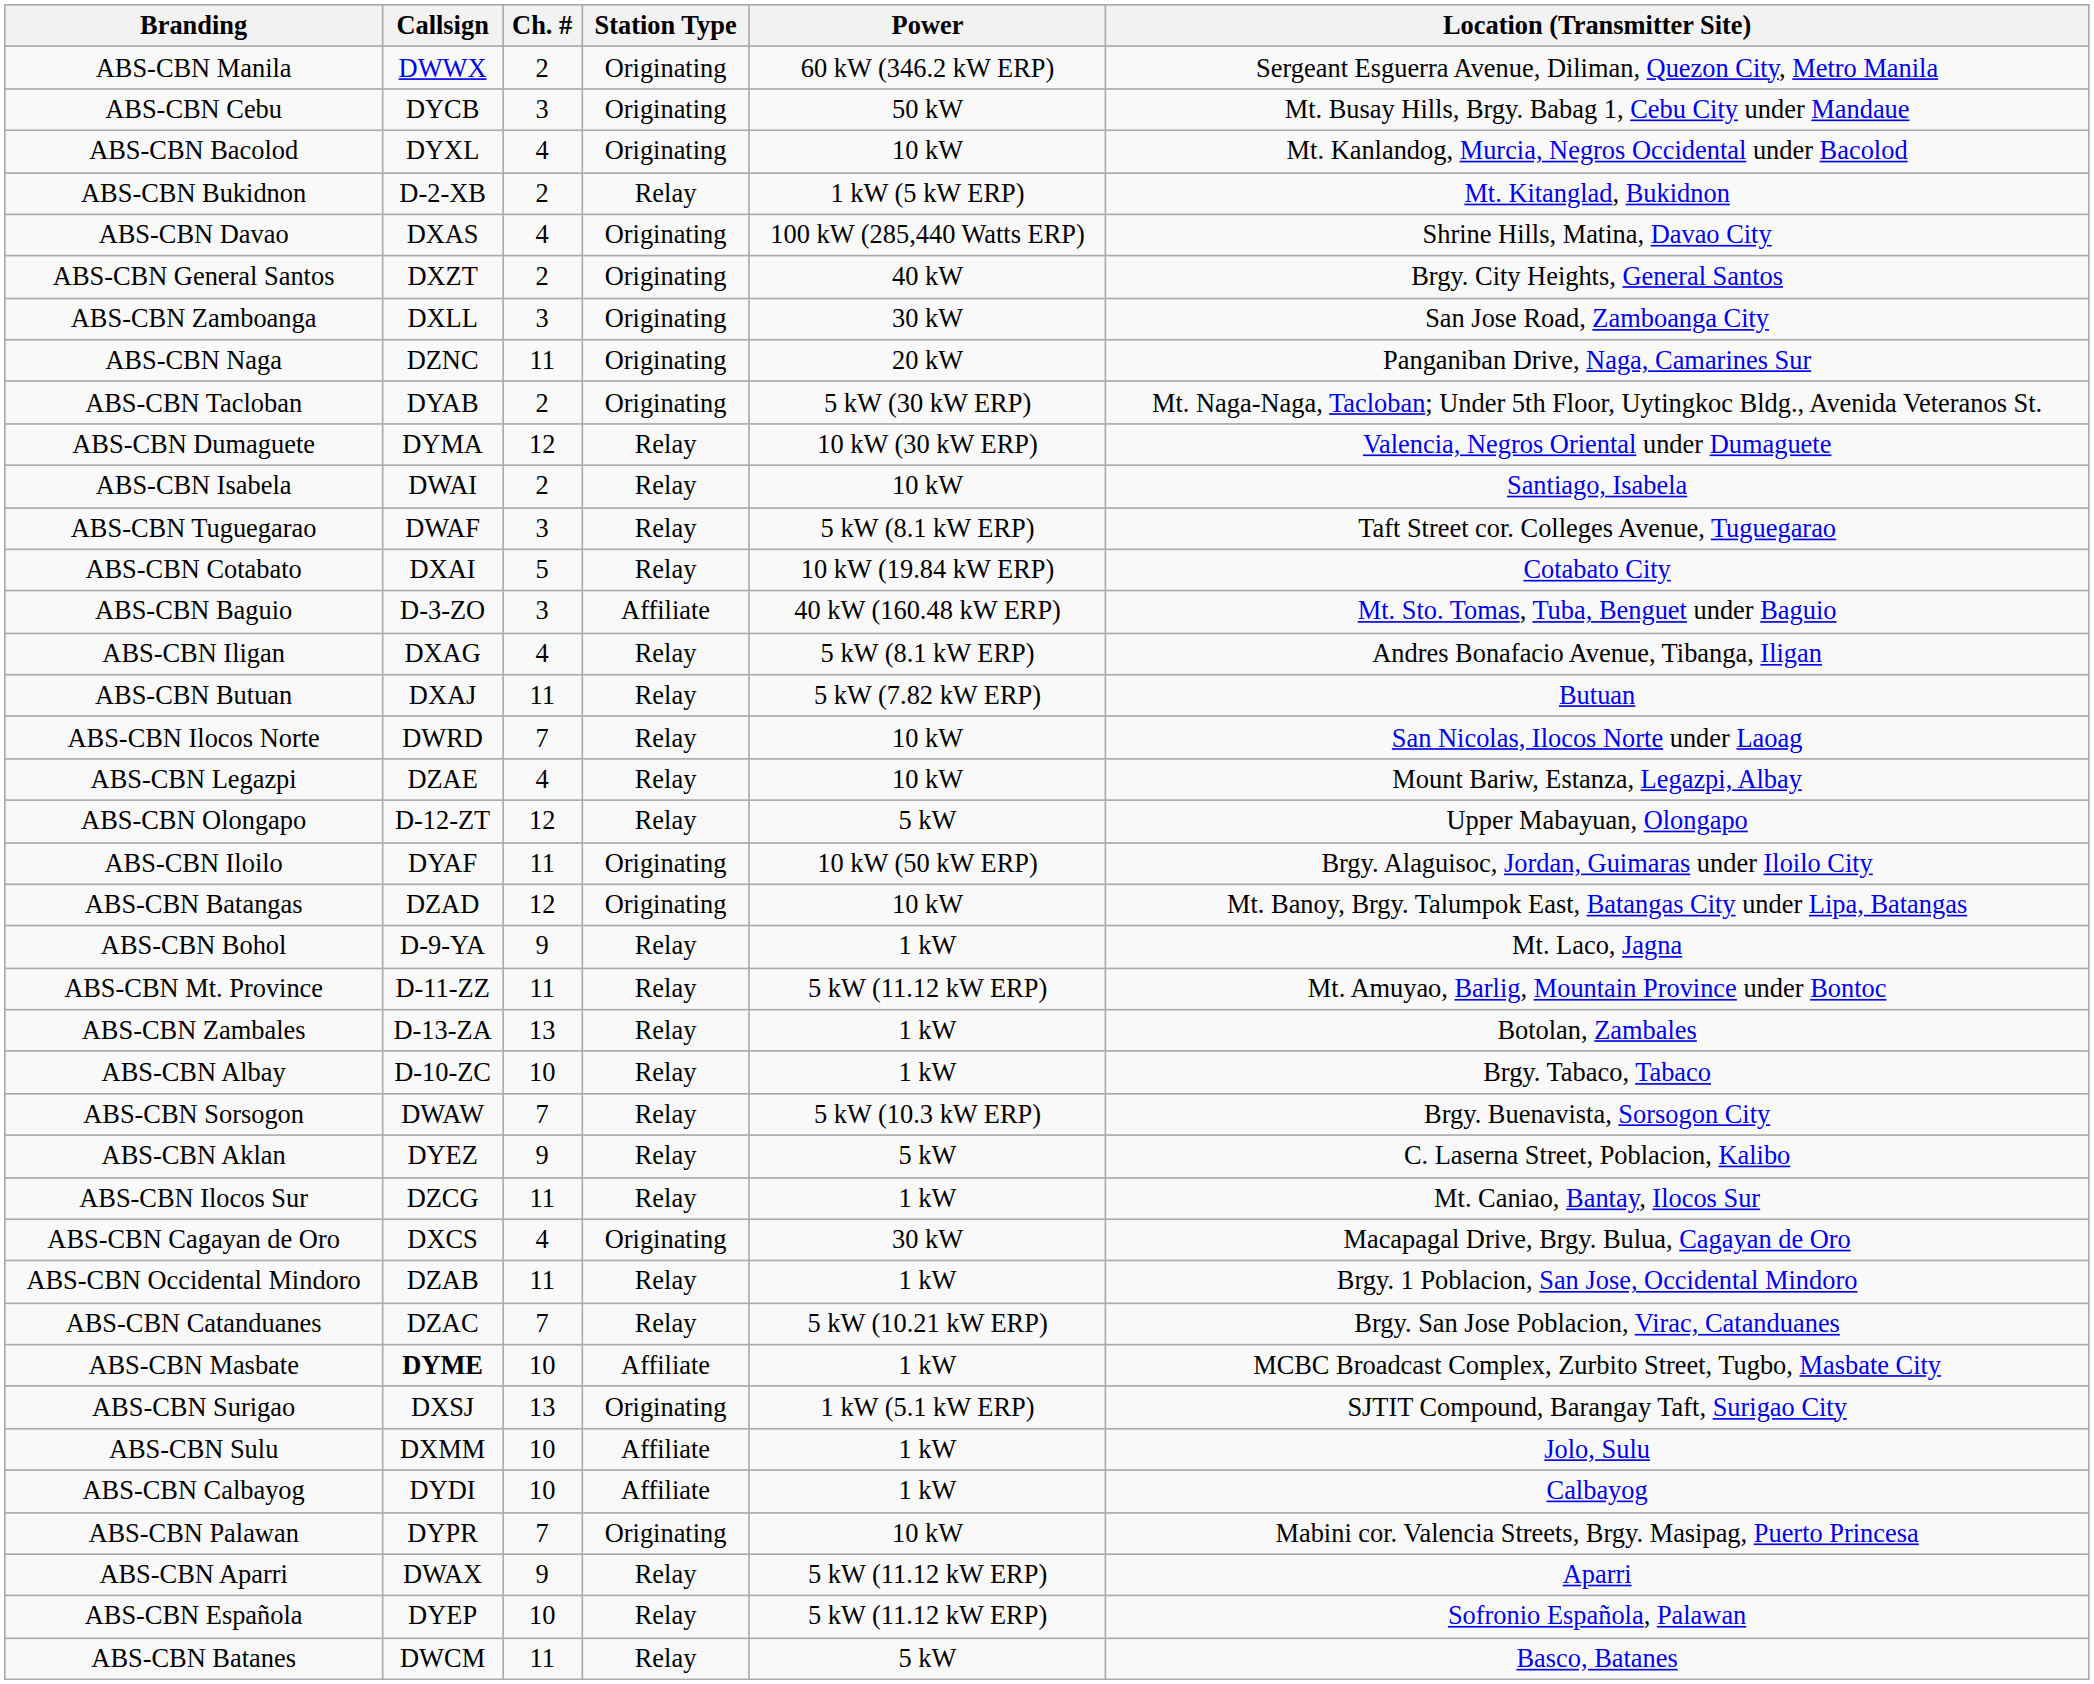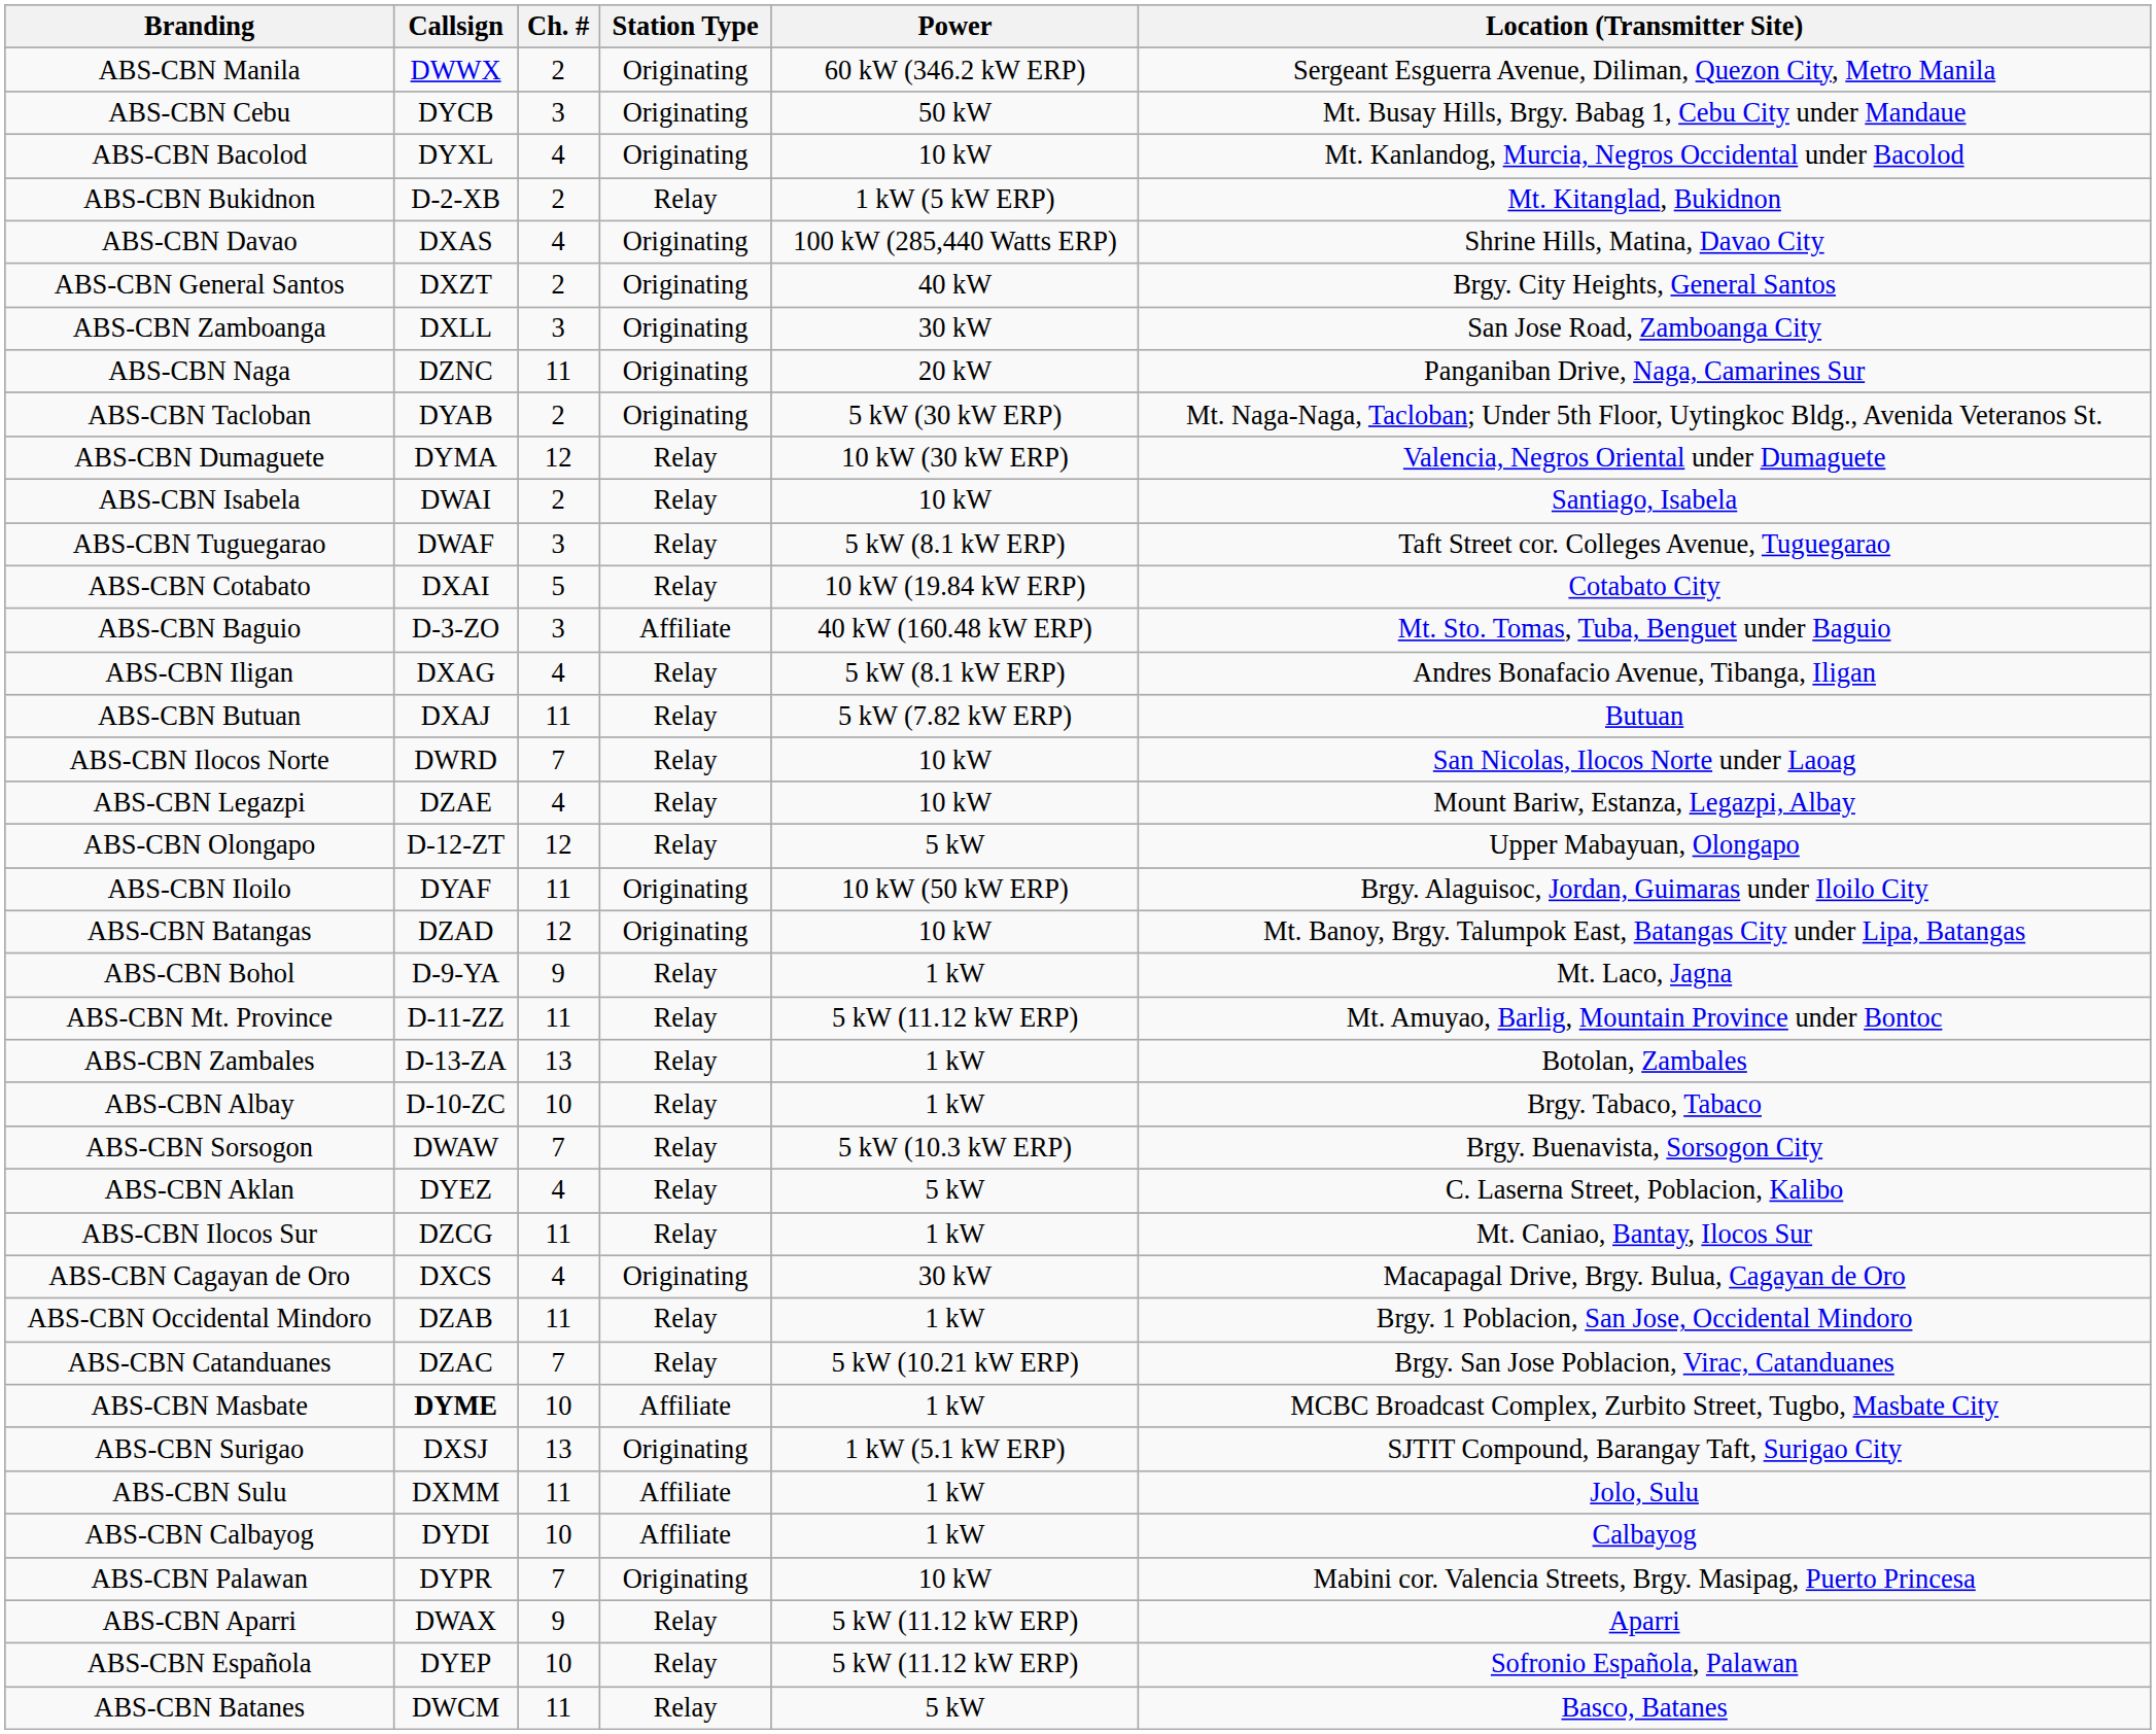 <table class="wikitable unsortable" style="width:100%; text-align:center;">
 <tr>
 <th>Branding</th>
 <th>Callsign</th>
 <th>Ch. #</th>
 <th>Station Type</th>
 <th>Power</th>
 <th>Location (Transmitter Site)</th>
 </tr>
 <tr>
 <td>ABS-CBN Manila</td>
 <td><a href='#'>DWWX</a></td>
 <td>2</td>
 <td>Originating</td>
 <td>60 kW (346.2 kW ERP)</td>
 <td>Sergeant Esguerra Avenue, Diliman, <a href='#'>Quezon City</a>, <a href='#'>Metro Manila</a></td>
 </tr>
 <tr>
 <td>ABS-CBN Cebu</td>
 <td>DYCB</td>
 <td>3</td>
 <td>Originating</td>
 <td>50 kW</td>
 <td>Mt. Busay Hills, Brgy. Babag 1, <a href='#'>Cebu City</a> under <a href='#'>Mandaue</a></td>
 </tr>
 <tr>
 <td>ABS-CBN Bacolod</td>
 <td>DYXL</td>
 <td>4</td>
 <td>Originating</td>
 <td>10 kW</td>
 <td>Mt. Kanlandog, <a href='#'>Murcia, Negros Occidental</a> under <a href='#'>Bacolod</a></td>
 </tr>
 <tr>
 <td>ABS-CBN Bukidnon</td>
 <td>D-2-XB</td>
 <td>2</td>
 <td>Relay</td>
 <td>1 kW (5 kW ERP)</td>
 <td><a href='#'>Mt. Kitanglad</a>, <a href='#'>Bukidnon</a></td>
 </tr>
 <tr>
 <td>ABS-CBN Davao</td>
 <td>DXAS</td>
 <td>4</td>
 <td>Originating</td>
 <td>100 kW (285,440 Watts ERP)</td>
 <td>Shrine Hills, Matina, <a href='#'>Davao City</a></td>
 </tr>
 <tr>
 <td>ABS-CBN General Santos</td>
 <td>DXZT</td>
 <td>2</td>
 <td>Originating</td>
 <td>40 kW</td>
 <td>Brgy. City Heights, <a href='#'>General Santos</a></td>
 </tr>
 <tr>
 <td>ABS-CBN Zamboanga</td>
 <td>DXLL</td>
 <td>3</td>
 <td>Originating</td>
 <td>30 kW</td>
 <td>San Jose Road, <a href='#'>Zamboanga City</a></td>
 </tr>
 <tr>
 <td>ABS-CBN Naga</td>
 <td>DZNC</td>
 <td>11</td>
 <td>Originating</td>
 <td>20 kW</td>
 <td>Panganiban Drive, <a href='#'>Naga, Camarines Sur</a></td>
 </tr>
 <tr>
 <td>ABS-CBN Tacloban</td>
 <td>DYAB</td>
 <td>2</td>
 <td>Originating</td>
 <td>5 kW (30 kW ERP)</td>
 <td>Mt. Naga-Naga, <a href='#'>Tacloban</a>; Under 5th Floor, Uytingkoc Bldg., Avenida Veteranos St.</td>
 </tr>
 <tr>
 <td>ABS-CBN Dumaguete</td>
 <td>DYMA</td>
 <td>12</td>
 <td>Relay</td>
 <td>10 kW (30 kW ERP)</td>
 <td><a href='#'>Valencia, Negros Oriental</a> under <a href='#'>Dumaguete</a></td>
 </tr>
 <tr>
 <td>ABS-CBN Isabela</td>
 <td>DWAI</td>
 <td>2</td>
 <td>Relay</td>
 <td>10 kW</td>
 <td><a href='#'>Santiago, Isabela</a></td>
 </tr>
 <tr>
 <td>ABS-CBN Tuguegarao</td>
 <td>DWAF</td>
 <td>3</td>
 <td>Relay</td>
 <td>5 kW (8.1 kW ERP)</td>
 <td>Taft Street cor. Colleges Avenue, <a href='#'>Tuguegarao</a></td>
 </tr>
 <tr>
 <td>ABS-CBN Cotabato</td>
 <td>DXAI</td>
 <td>5</td>
 <td>Relay</td>
 <td>10 kW (19.84 kW ERP)</td>
 <td><a href='#'>Cotabato City</a></td>
 </tr>
 <tr>
 <td>ABS-CBN Baguio</td>
 <td>D-3-ZO</td>
 <td>3</td>
 <td>Affiliate</td>
 <td>40 kW (160.48 kW ERP)</td>
 <td><a href='#'>Mt. Sto. Tomas</a>, <a href='#'>Tuba, Benguet</a> under <a href='#'>Baguio</a></td>
 </tr>
 <tr>
 <td>ABS-CBN Iligan</td>
 <td>DXAG</td>
 <td>4</td>
 <td>Relay</td>
 <td>5 kW (8.1 kW ERP)</td>
 <td>Andres Bonafacio Avenue, Tibanga, <a href='#'>Iligan</a></td>
 </tr>
 <tr>
 <td>ABS-CBN Butuan</td>
 <td>DXAJ</td>
 <td>11</td>
 <td>Relay</td>
 <td>5 kW (7.82 kW ERP)</td>
 <td><a href='#'>Butuan</a></td>
 </tr>
 <tr>
 <td>ABS-CBN Ilocos Norte</td>
 <td>DWRD</td>
 <td>7</td>
 <td>Relay</td>
 <td>10 kW</td>
 <td><a href='#'>San Nicolas, Ilocos Norte</a> under <a href='#'>Laoag</a></td>
 </tr>
 <tr>
 <td>ABS-CBN Legazpi</td>
 <td>DZAE</td>
 <td>4</td>
 <td>Relay</td>
 <td>10 kW</td>
 <td>Mount Bariw, Estanza, <a href='#'>Legazpi, Albay</a></td>
 </tr>
 <tr>
 <td>ABS-CBN Olongapo</td>
 <td>D-12-ZT</td>
 <td>12</td>
 <td>Relay</td>
 <td>5 kW</td>
 <td>Upper Mabayuan, <a href='#'>Olongapo</a></td>
 </tr>
 <tr>
 <td>ABS-CBN Iloilo</td>
 <td>DYAF</td>
 <td>11</td>
 <td>Originating</td>
 <td>10 kW (50 kW ERP)</td>
 <td>Brgy. Alaguisoc, <a href='#'>Jordan, Guimaras</a> under <a href='#'>Iloilo City</a></td>
 </tr>
 <tr>
 <td>ABS-CBN Batangas</td>
 <td>DZAD</td>
 <td>12</td>
 <td>Originating</td>
 <td>10 kW</td>
 <td>Mt. Banoy, Brgy. Talumpok East, <a href='#'>Batangas City</a> under <a href='#'>Lipa, Batangas</a></td>
 </tr>
 <tr>
 <td>ABS-CBN Bohol</td>
 <td>D-9-YA</td>
 <td>9</td>
 <td>Relay</td>
 <td>1 kW</td>
 <td>Mt. Laco, <a href='#'>Jagna</a></td>
 </tr>
 <tr>
 <td>ABS-CBN Mt. Province</td>
 <td>D-11-ZZ</td>
 <td>11</td>
 <td>Relay</td>
 <td>5 kW (11.12 kW ERP)</td>
 <td>Mt. Amuyao, <a href='#'>Barlig</a>, <a href='#'>Mountain Province</a> under <a href='#'>Bontoc</a></td>
 </tr>
 <tr>
 <td>ABS-CBN Zambales</td>
 <td>D-13-ZA</td>
 <td>13</td>
 <td>Relay</td>
 <td>1 kW</td>
 <td>Botolan, <a href='#'>Zambales</a></td>
 </tr>
 <tr>
 <td>ABS-CBN Albay</td>
 <td>D-10-ZC</td>
 <td>10</td>
 <td>Relay</td>
 <td>1 kW</td>
 <td>Brgy. Tabaco, <a href='#'>Tabaco</a></td>
 </tr>
 <tr>
 <td>ABS-CBN Sorsogon</td>
 <td>DWAW</td>
 <td>7</td>
 <td>Relay</td>
 <td>5 kW (10.3 kW ERP)</td>
 <td>Brgy. Buenavista, <a href='#'>Sorsogon City</a></td>
 </tr>
 <tr>
 <td>ABS-CBN Aklan</td>
 <td>DYEZ</td>
-<td>9</td>
+<td>4</td>
 <td>Relay</td>
 <td>5 kW</td>
 <td>C. Laserna Street, Poblacion, <a href='#'>Kalibo</a></td>
 </tr>
 <tr>
 <td>ABS-CBN Ilocos Sur</td>
 <td>DZCG</td>
 <td>11</td>
 <td>Relay</td>
 <td>1 kW</td>
 <td>Mt. Caniao, <a href='#'>Bantay</a>, <a href='#'>Ilocos Sur</a></td>
 </tr>
 <tr>
 <td>ABS-CBN Cagayan de Oro</td>
 <td>DXCS</td>
 <td>4</td>
 <td>Originating</td>
 <td>30 kW</td>
 <td>Macapagal Drive, Brgy. Bulua, <a href='#'>Cagayan de Oro</a></td>
 </tr>
 <tr>
 <td>ABS-CBN Occidental Mindoro</td>
 <td>DZAB</td>
 <td>11</td>
 <td>Relay</td>
 <td>1 kW</td>
 <td>Brgy. 1 Poblacion, <a href='#'>San Jose, Occidental Mindoro</a></td>
 </tr>
 <tr>
 <td>ABS-CBN Catanduanes</td>
 <td>DZAC</td>
 <td>7</td>
 <td>Relay</td>
 <td>5 kW (10.21 kW ERP)</td>
 <td>Brgy. San Jose Poblacion, <a href='#'>Virac, Catanduanes</a></td>
 </tr>
 <tr>
 <td>ABS-CBN Masbate</td>
 <td><strong>DYME</strong></td>
 <td>10</td>
 <td>Affiliate</td>
 <td>1 kW</td>
 <td>MCBC Broadcast Complex, Zurbito Street, Tugbo, <a href='#'>Masbate City</a></td>
 </tr>
 <tr>
 <td>ABS-CBN Surigao</td>
 <td>DXSJ</td>
 <td>13</td>
 <td>Originating</td>
 <td>1 kW (5.1 kW ERP)</td>
 <td>SJTIT Compound, Barangay Taft, <a href='#'>Surigao City</a></td>
 </tr>
 <tr>
 <td>ABS-CBN Sulu</td>
 <td>DXMM</td>
-<td>10</td>
+<td>11</td>
 <td>Affiliate</td>
 <td>1 kW</td>
 <td><a href='#'>Jolo, Sulu</a></td>
 </tr>
 <tr>
 <td>ABS-CBN Calbayog</td>
 <td>DYDI</td>
 <td>10</td>
 <td>Affiliate</td>
 <td>1 kW</td>
 <td><a href='#'>Calbayog</a></td>
 </tr>
 <tr>
 <td>ABS-CBN Palawan</td>
 <td>DYPR</td>
 <td>7</td>
 <td>Originating</td>
 <td>10 kW</td>
 <td>Mabini cor. Valencia Streets, Brgy. Masipag, <a href='#'>Puerto Princesa</a></td>
 </tr>
 <tr>
 <td>ABS-CBN Aparri</td>
 <td>DWAX</td>
 <td>9</td>
 <td>Relay</td>
 <td>5 kW (11.12 kW ERP)</td>
 <td><a href='#'>Aparri</a></td>
 </tr>
 <tr>
 <td>ABS-CBN Española</td>
 <td>DYEP</td>
 <td>10</td>
 <td>Relay</td>
 <td>5 kW (11.12 kW ERP)</td>
 <td><a href='#'>Sofronio Española</a>, <a href='#'>Palawan</a></td>
 </tr>
 <tr>
 <td>ABS-CBN Batanes</td>
 <td>DWCM</td>
 <td>11</td>
 <td>Relay</td>
 <td>5 kW</td>
 <td><a href='#'>Basco, Batanes</a></td>
 </tr>
 <tr>
 </tr>
 </table>
